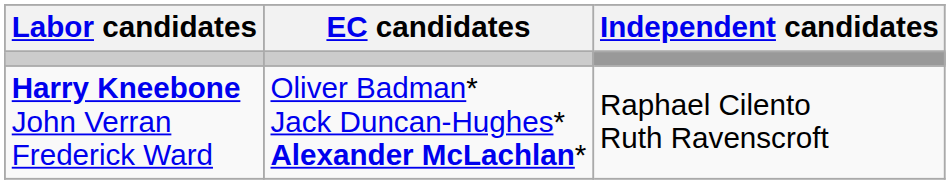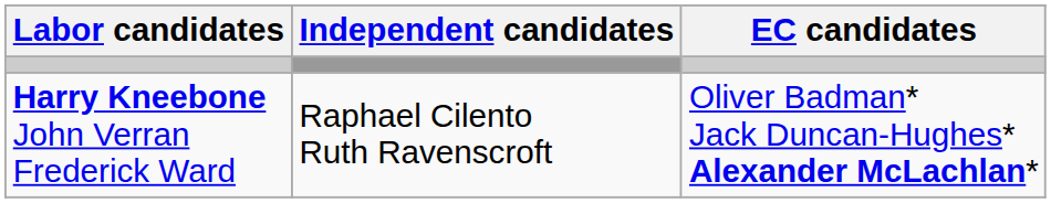 <table class="wikitable">
 <tr>
 <th><a href='#'>Labor</a> candidates</th>
+<th><a href='#'>Independent</a> candidates</th>
 <th><a href='#'>EC</a> candidates</th>
-<th><a href='#'>Independent</a> candidates</th>
 </tr>
 <tr bgcolor="#cccccc">
 <td></td>
+<td bgcolor="#999999"></td>
 <td></td>
-<td bgcolor="#999999"></td>
 </tr>
 <tr>
 <td><strong><a href='#'>Harry Kneebone</a></strong><br><a href='#'>John Verran</a><br><a href='#'>Frederick Ward</a></td>
+<td>Raphael Cilento<br>Ruth Ravenscroft</td>
 <td><a href='#'>Oliver Badman</a>*<br><a href='#'>Jack Duncan-Hughes</a>*<br><strong><a href='#'>Alexander McLachlan</a></strong>*</td>
-<td>Raphael Cilento<br>Ruth Ravenscroft</td>
 </tr>
 </table>
